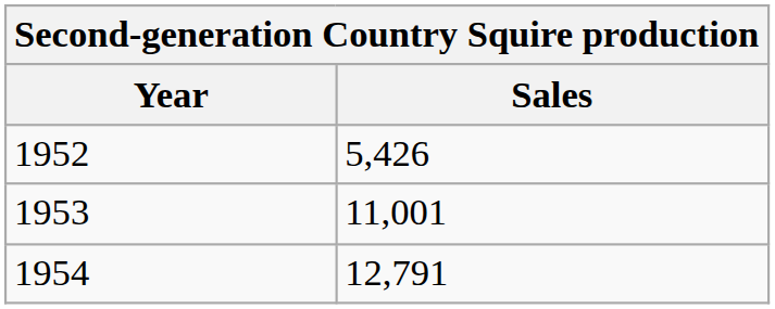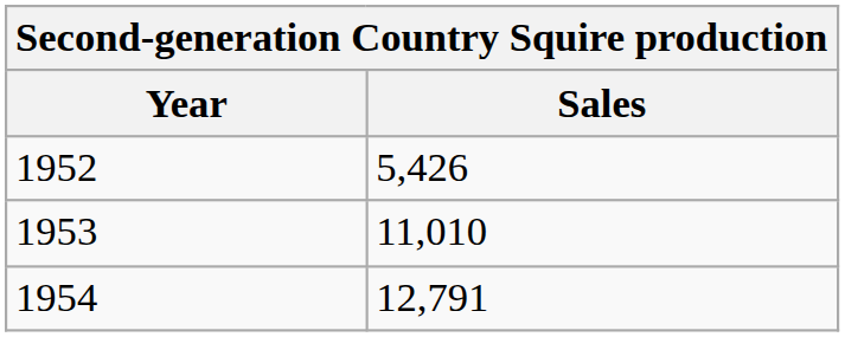 <table class="wikitable">
 <tr>
 <th colspan="2">Second-generation Country Squire production</th>
 </tr>
 <tr>
 <th>Year</th>
 <th>Sales</th>
 </tr>
 <tr>
 <td>1952</td>
 <td>5,426</td>
 </tr>
 <tr>
 <td>1953</td>
-<td>11,001</td>
+<td>11,010</td>
 </tr>
 <tr>
 <td>1954</td>
 <td>12,791</td>
 </tr>
 </table>
